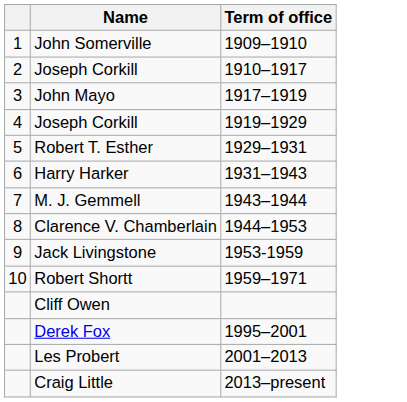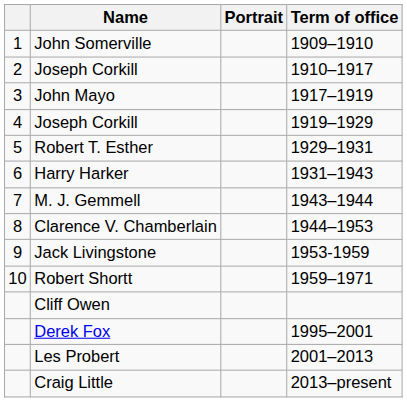 <table class="wikitable">
 <tr>
 <th></th>
 <th>Name</th>
+<th>Portrait</th>
 <th>Term of office</th>
 </tr>
 <tr>
 <td align=center>1</td>
 <td>John Somerville</td>
+<td></td>
 <td>1909–1910</td>
 </tr>
 <tr>
 <td align=center>2</td>
 <td>Joseph Corkill</td>
+<td></td>
 <td>1910–1917</td>
 </tr>
 <tr>
 <td align=center>3</td>
 <td>John Mayo</td>
+<td></td>
 <td>1917–1919</td>
 </tr>
 <tr>
 <td align=center>4</td>
 <td>Joseph Corkill</td>
+<td></td>
 <td>1919–1929</td>
 </tr>
 <tr>
 <td align=center>5</td>
 <td>Robert T. Esther</td>
+<td></td>
 <td>1929–1931</td>
 </tr>
 <tr>
 <td align=center>6</td>
 <td>Harry Harker</td>
+<td></td>
 <td>1931–1943</td>
 </tr>
 <tr>
 <td align=center>7</td>
 <td>M. J. Gemmell</td>
+<td></td>
 <td>1943–1944</td>
 </tr>
 <tr>
 <td align=center>8</td>
 <td>Clarence V. Chamberlain</td>
+<td></td>
 <td>1944–1953</td>
 </tr>
 <tr>
 <td align=center>9</td>
 <td>Jack Livingstone</td>
+<td></td>
 <td>1953-1959</td>
 </tr>
 <tr>
 <td align=center>10</td>
 <td>Robert Shortt</td>
+<td></td>
 <td>1959–1971</td>
 </tr>
 <tr>
 <td align=center></td>
 <td>Cliff Owen</td>
 <td></td>
+<td></td>
 </tr>
 <tr>
 <td align=center></td>
 <td><a href='#'>Derek Fox</a></td>
+<td></td>
 <td>1995–2001</td>
 </tr>
 <tr>
 <td align=center></td>
 <td>Les Probert</td>
+<td></td>
 <td>2001–2013</td>
 </tr>
 <tr>
 <td align=center></td>
 <td>Craig Little</td>
+<td></td>
 <td>2013–present</td>
 </tr>
 </table>
